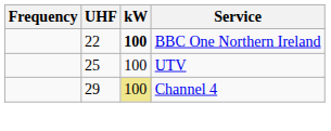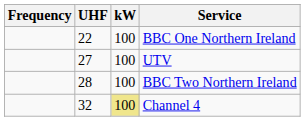 <table class="wikitable sortable">
 <tr>
 <th>Frequency</th>
 <th>UHF</th>
 <th>kW</th>
 <th>Service</th>
 </tr>
 <tr>
 <td></td>
 <td>22</td>
-<td><strong>100</strong></td>
+<td>100</td>
 <td><a href='#'>BBC One Northern Ireland</a></td>
 </tr>
 <tr>
 <td></td>
-<td>25</td>
+<td>27</td>
 <td>100</td>
 <td><a href='#'>UTV</a></td>
 </tr>
 <tr>
 <td></td>
-<td>29</td>
+<td>28</td>
+<td>100</td>
+<td><a href='#'>BBC Two Northern Ireland</a></td>
+</tr>
+<tr>
+<td></td>
+<td>32</td>
 <td style="background: khaki;">100</td>
 <td><a href='#'>Channel 4</a></td>
 </tr>
 </table>
